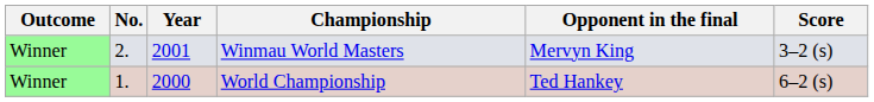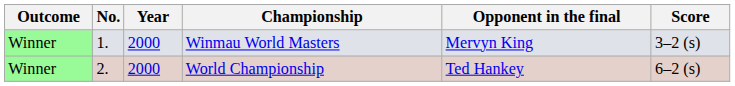 <table class="wikitable">
 <tr>
 <th width="80">Outcome</th>
 <th width="20">No.</th>
 <th width="50">Year</th>
 <th style="width:250px;">Championship</th>
 <th style="width:200px;">Opponent in the final</th>
 <th width="70">Score</th>
 </tr>
 <tr style="background:#dfe2e9;">
 <td style="background:#98FB98">Winner</td>
-<td>2.</td>
-<td><a href='#'>2001</a></td>
+<td>1.</td>
+<td><a href='#'>2000</a></td>
 <td><a href='#'>Winmau World Masters</a></td>
 <td> <a href='#'>Mervyn King</a></td>
 <td>3–2 (s)</td>
 </tr>
 <tr style="background:#e5d1cb;">
 <td style="background:#98FB98">Winner</td>
-<td>1.</td>
+<td>2.</td>
 <td><a href='#'>2000</a></td>
 <td><a href='#'>World Championship</a></td>
 <td> <a href='#'>Ted Hankey</a></td>
 <td>6–2 (s)</td>
 </tr>
 </table>
